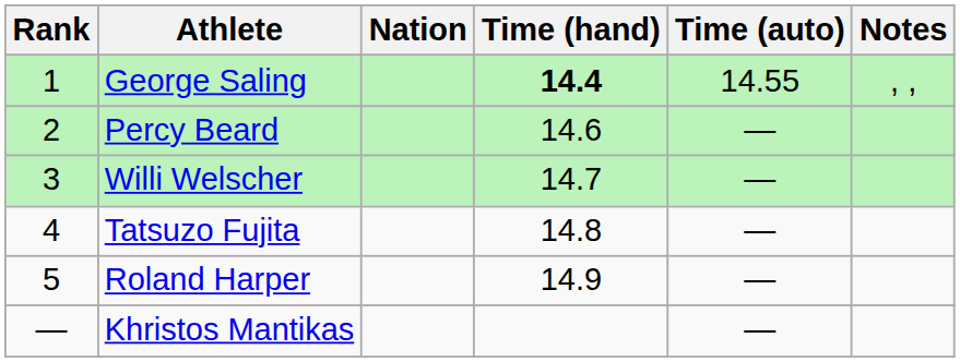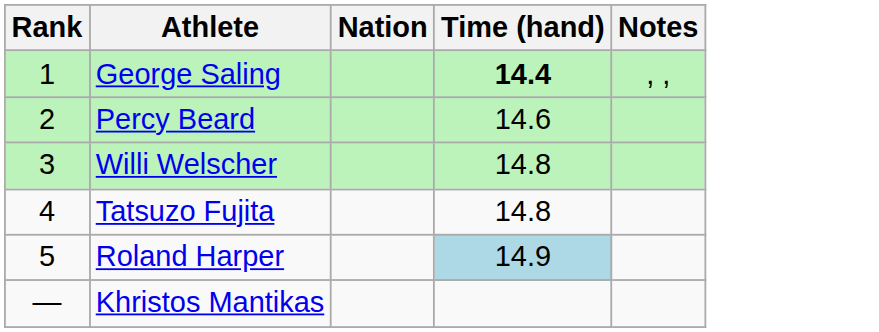 <table class="wikitable sortable" style="text-align:center">
 <tr>
 <th>Rank</th>
 <th>Athlete</th>
 <th>Nation</th>
 <th>Time (hand)</th>
-<th>Time (auto)</th>
 <th>Notes</th>
 </tr>
 <tr bgcolor=bbf3bb>
 <td>1</td>
 <td align=left><a href='#'>George Saling</a></td>
 <td align=left></td>
 <td><strong>14.4</strong></td>
-<td>14.55</td>
 <td>, , </td>
 </tr>
 <tr bgcolor=bbf3bb>
 <td>2</td>
 <td align=left><a href='#'>Percy Beard</a></td>
 <td align=left></td>
 <td>14.6</td>
-<td>—</td>
 <td></td>
 </tr>
 <tr bgcolor=bbf3bb>
 <td>3</td>
 <td align=left><a href='#'>Willi Welscher</a></td>
 <td align=left></td>
-<td>14.7</td>
-<td>—</td>
+<td>14.8</td>
 <td></td>
 </tr>
 <tr>
 <td>4</td>
 <td align=left><a href='#'>Tatsuzo Fujita</a></td>
 <td align=left></td>
 <td>14.8</td>
-<td>—</td>
 <td></td>
 </tr>
 <tr>
 <td>5</td>
 <td align=left><a href='#'>Roland Harper</a></td>
 <td align=left></td>
-<td>14.9</td>
-<td>—</td>
+<td style="background: lightblue;">14.9</td>
 <td></td>
 </tr>
 <tr>
 <td data-sort-value=6>—</td>
 <td align=left><a href='#'>Khristos Mantikas</a></td>
 <td align=left></td>
 <td></td>
-<td>—</td>
 <td></td>
 </tr>
 </table>
